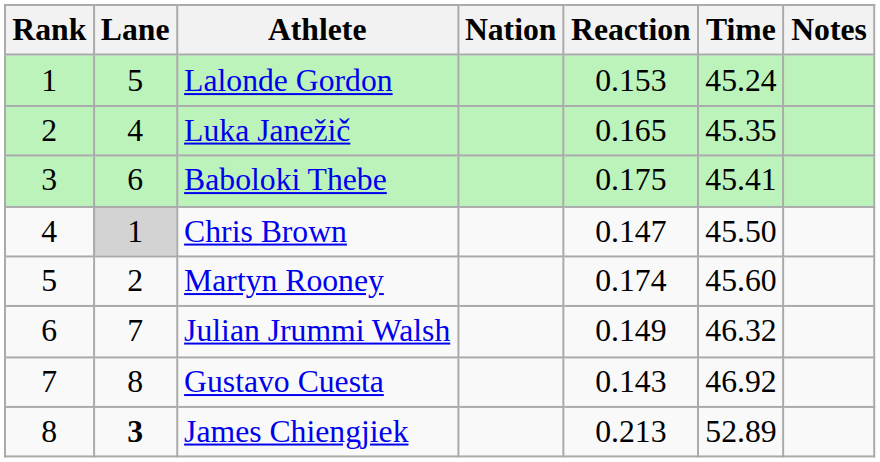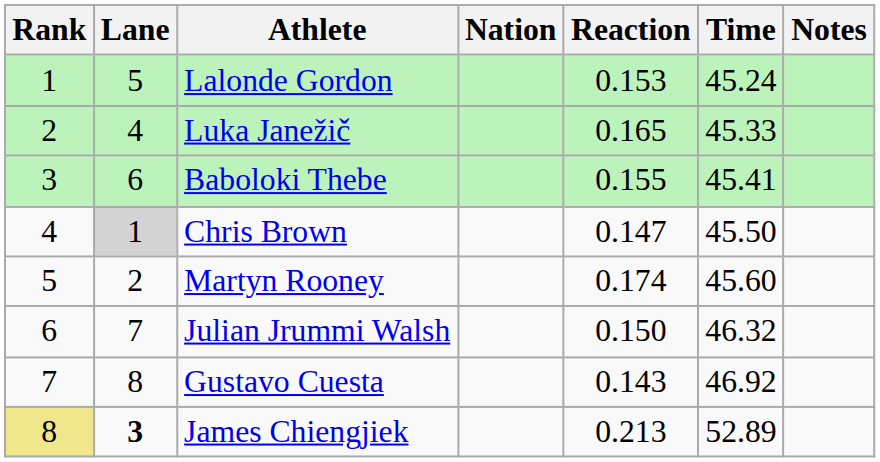 <table class="wikitable sortable" style="text-align:center">
 <tr>
 <th>Rank</th>
 <th>Lane</th>
 <th>Athlete</th>
 <th>Nation</th>
 <th>Reaction</th>
 <th>Time</th>
 <th>Notes</th>
 </tr>
 <tr bgcolor=bbf3bb>
 <td>1</td>
 <td>5</td>
 <td align=left><a href='#'>Lalonde Gordon</a></td>
 <td align=left></td>
 <td>0.153</td>
 <td>45.24</td>
 <td></td>
 </tr>
 <tr bgcolor=bbf3bb>
 <td>2</td>
 <td>4</td>
 <td align=left><a href='#'>Luka Janežič</a></td>
 <td align=left></td>
 <td>0.165</td>
-<td>45.35</td>
+<td>45.33</td>
 <td></td>
 </tr>
 <tr bgcolor=bbf3bb>
 <td>3</td>
 <td>6</td>
 <td align=left><a href='#'>Baboloki Thebe</a></td>
 <td align=left></td>
-<td>0.175</td>
+<td>0.155</td>
 <td>45.41</td>
 <td></td>
 </tr>
 <tr>
 <td>4</td>
 <td style="background: lightgrey;">1</td>
 <td align=left><a href='#'>Chris Brown</a></td>
 <td align=left></td>
 <td>0.147</td>
 <td>45.50</td>
 <td></td>
 </tr>
 <tr>
 <td>5</td>
 <td>2</td>
 <td align=left><a href='#'>Martyn Rooney</a></td>
 <td align=left></td>
 <td>0.174</td>
 <td>45.60</td>
 <td></td>
 </tr>
 <tr>
 <td>6</td>
 <td>7</td>
 <td align=left><a href='#'>Julian Jrummi Walsh</a></td>
 <td align=left></td>
-<td>0.149</td>
+<td>0.150</td>
 <td>46.32</td>
 <td></td>
 </tr>
 <tr>
 <td>7</td>
 <td>8</td>
 <td align=left><a href='#'>Gustavo Cuesta</a></td>
 <td align=left></td>
 <td>0.143</td>
 <td>46.92</td>
 <td></td>
 </tr>
 <tr>
-<td>8</td>
+<td style="background: khaki;">8</td>
 <td><strong>3</strong></td>
 <td align=left><a href='#'>James Chiengjiek</a></td>
 <td align=left></td>
 <td>0.213</td>
 <td>52.89</td>
 <td></td>
 </tr>
 </table>
